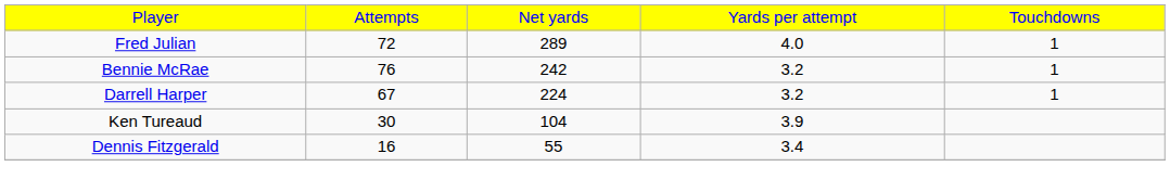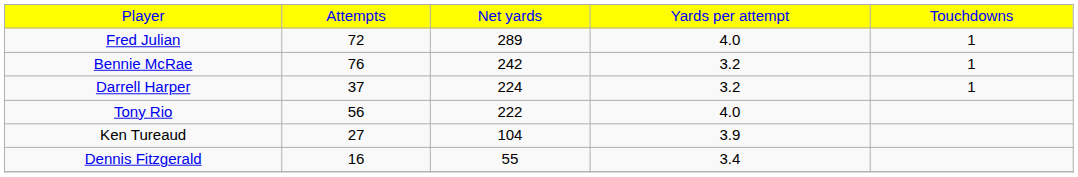 <table class="wikitable" width="90%">
 <tr align="center" style="background:yellow;color:blue;">
 <td>Player</td>
 <td>Attempts</td>
 <td>Net yards</td>
 <td>Yards per attempt</td>
 <td>Touchdowns</td>
 </tr>
 <tr align="center" bgcolor="">
 <td><a href='#'>Fred Julian</a></td>
 <td>72</td>
 <td>289</td>
 <td>4.0</td>
 <td>1</td>
 </tr>
 <tr align="center" bgcolor="">
 <td><a href='#'>Bennie McRae</a></td>
 <td>76</td>
 <td>242</td>
 <td>3.2</td>
 <td>1</td>
 </tr>
 <tr align="center" bgcolor="">
 <td><a href='#'>Darrell Harper</a></td>
-<td>67</td>
+<td>37</td>
 <td>224</td>
 <td>3.2</td>
 <td>1</td>
 </tr>
 <tr align="center" bgcolor="">
+<td><a href='#'>Tony Rio</a></td>
+<td>56</td>
+<td>222</td>
+<td>4.0</td>
+<td></td>
+</tr>
+<tr align="center" bgcolor="">
 <td>Ken Tureaud</td>
-<td>30</td>
+<td>27</td>
 <td>104</td>
 <td>3.9</td>
 <td></td>
 </tr>
 <tr align="center" bgcolor="">
 <td><a href='#'>Dennis Fitzgerald</a></td>
 <td>16</td>
 <td>55</td>
 <td>3.4</td>
 <td></td>
 </tr>
 <tr>
 </tr>
 </table>
